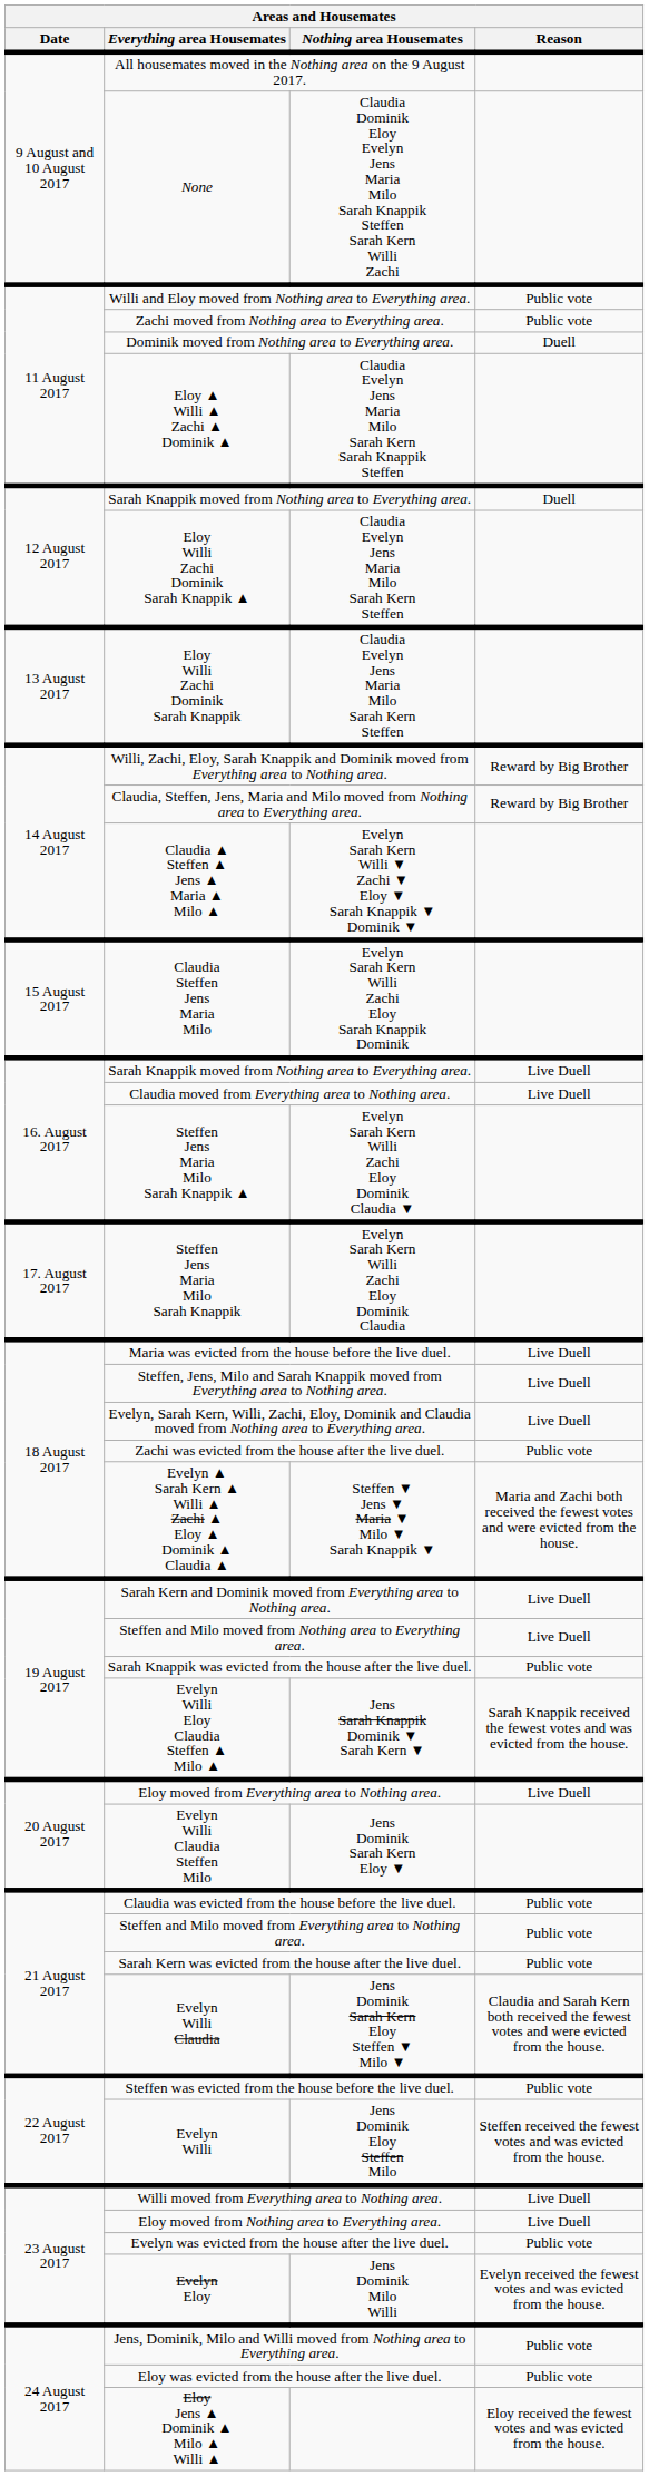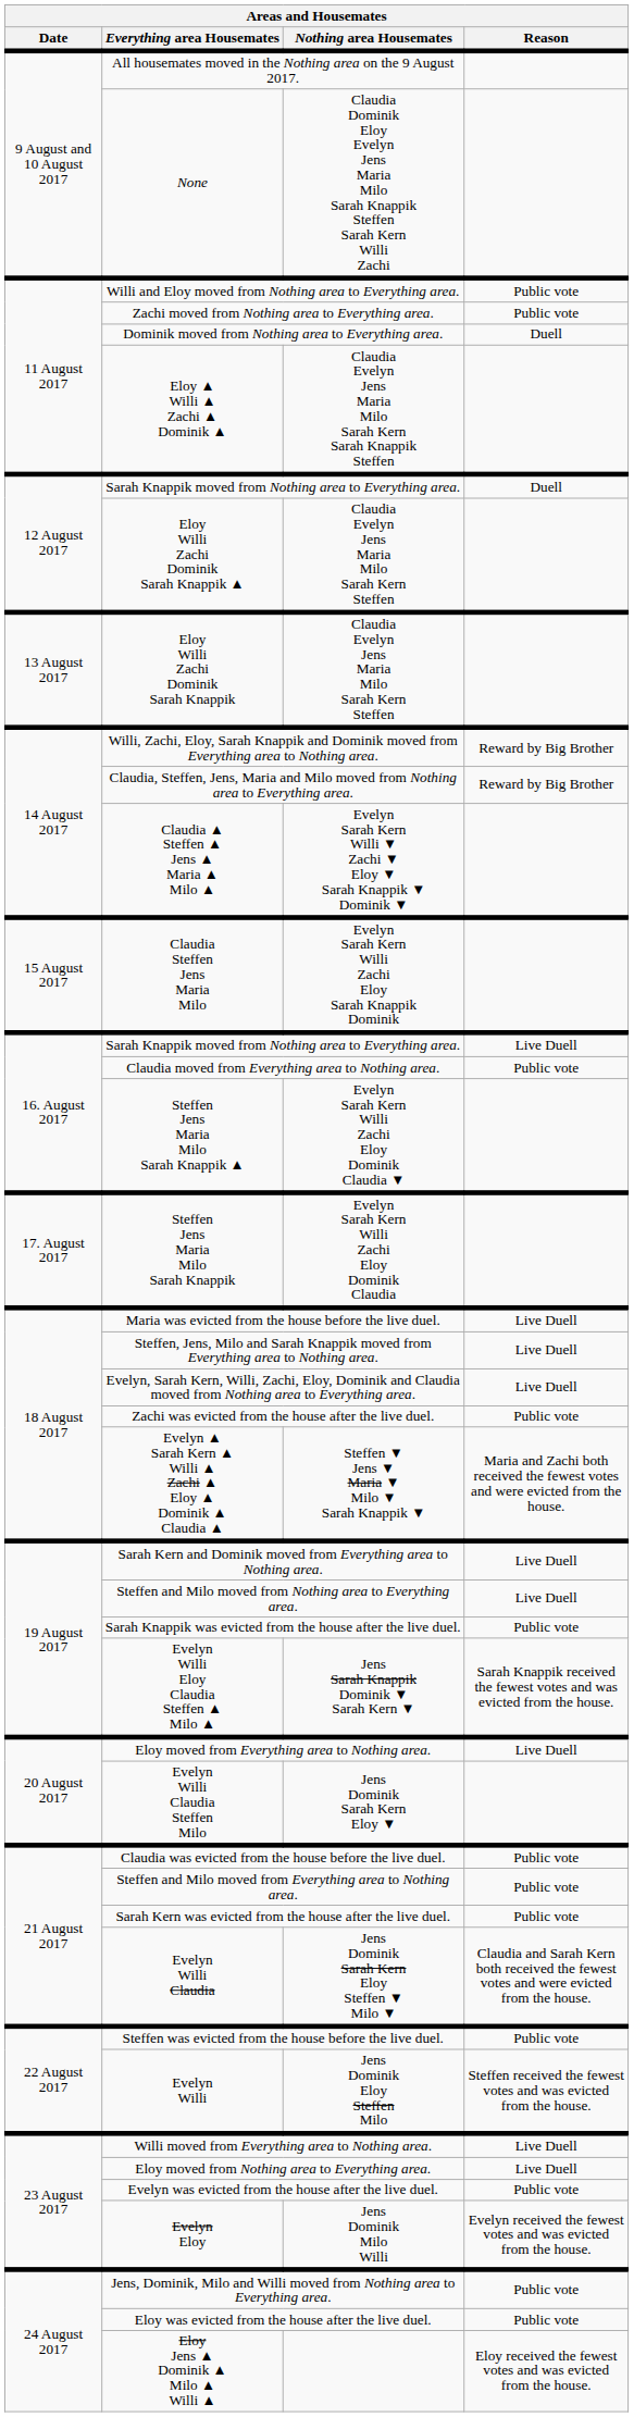 <table class="wikitable" style="width:100%; text-align:center; line-height:15px; font-size:90%;">
 <tr>
 <th colspan="4">Areas and Housemates</th>
 </tr>
 <tr class="hintergrandfarbe5">
 <th width="200">Date</th>
 <th width="400"><em>Everything</em> area Housemates</th>
 <th width="400"><em>Nothing</em> area Housemates</th>
 <th width="400">Reason</th>
 </tr>
 <tr style="border-top:5px solid #000000;">
 <td rowspan="2">9 August and<br>10 August 2017</td>
 <td colspan="2">All housemates moved in the <em>Nothing area</em> on the 9 August 2017.</td>
 <td></td>
 </tr>
 <tr>
 <td><em>None</em></td>
 <td>Claudia<br>Dominik<br>Eloy<br>Evelyn<br>Jens<br>Maria<br>Milo<br>Sarah Knappik<br>Steffen<br>Sarah Kern<br>Willi<br>Zachi</td>
 <td></td>
 </tr>
 <tr style="border-top:5px solid #000000;">
 <td rowspan="4">11 August 2017</td>
 <td colspan="2">Willi and Eloy moved from <em>Nothing area</em> to <em>Everything area</em>.</td>
 <td>Public vote</td>
 </tr>
 <tr>
 <td colspan="2">Zachi moved from <em>Nothing area</em> to <em>Everything area</em>.</td>
 <td>Public vote</td>
 </tr>
 <tr>
 <td colspan="2">Dominik moved from <em>Nothing area</em> to <em>Everything area</em>.</td>
 <td>Duell</td>
 </tr>
 <tr>
 <td>Eloy <span>▲</span><br>Willi <span>▲</span><br>Zachi <span>▲</span><br>Dominik <span>▲</span></td>
 <td>Claudia<br>Evelyn<br>Jens<br>Maria<br>Milo<br>Sarah Kern<br>Sarah Knappik<br>Steffen</td>
 <td></td>
 </tr>
 <tr style="border-top:5px solid #000000;">
 <td rowspan="2">12 August 2017</td>
 <td colspan="2">Sarah Knappik moved from <em>Nothing area</em> to <em>Everything area</em>.</td>
 <td>Duell</td>
 </tr>
 <tr>
 <td>Eloy<br>Willi<br>Zachi<br>Dominik<br>Sarah Knappik <span>▲</span></td>
 <td>Claudia<br>Evelyn<br>Jens<br>Maria<br>Milo<br>Sarah Kern<br>Steffen</td>
 <td></td>
 </tr>
 <tr style="border-top:5px solid #000000;">
 <td>13 August 2017</td>
 <td>Eloy<br>Willi<br>Zachi<br>Dominik<br>Sarah Knappik</td>
 <td>Claudia<br>Evelyn<br>Jens<br>Maria<br>Milo<br>Sarah Kern<br>Steffen</td>
 <td></td>
 </tr>
 <tr style="border-top:5px solid #000000;">
 <td rowspan="3">14 August 2017</td>
 <td colspan="2">Willi, Zachi, Eloy, Sarah Knappik and Dominik moved from <em>Everything area</em> to <em>Nothing area</em>.</td>
 <td>Reward by Big Brother</td>
 </tr>
 <tr>
 <td colspan="2">Claudia, Steffen, Jens, Maria and Milo moved from <em>Nothing area</em> to <em>Everything area</em>.</td>
 <td>Reward by Big Brother</td>
 </tr>
 <tr>
 <td>Claudia <span>▲</span><br>Steffen <span>▲</span><br>Jens <span>▲</span><br>Maria <span>▲</span><br>Milo <span>▲</span></td>
 <td>Evelyn<br>Sarah Kern<br>Willi <span>▼</span><br>Zachi <span>▼</span><br>Eloy <span>▼</span><br>Sarah Knappik <span>▼</span><br>Dominik <span>▼</span></td>
 <td></td>
 </tr>
 <tr style="border-top:5px solid #000000;">
 <td>15 August 2017</td>
 <td>Claudia<br>Steffen<br>Jens<br>Maria<br>Milo</td>
 <td>Evelyn<br>Sarah Kern<br>Willi<br>Zachi<br>Eloy<br>Sarah Knappik<br>Dominik</td>
 <td></td>
 </tr>
 <tr style="border-top:5px solid #000000;">
 <td rowspan="3">16. August 2017</td>
 <td colspan="2">Sarah Knappik moved from <em>Nothing area</em> to <em>Everything area</em>.</td>
 <td>Live Duell</td>
 </tr>
 <tr>
 <td colspan="2">Claudia moved from <em>Everything area</em> to <em>Nothing area</em>.</td>
-<td>Live Duell</td>
+<td>Public vote</td>
 </tr>
 <tr>
 <td>Steffen<br>Jens<br>Maria<br>Milo<br>Sarah Knappik <span>▲</span></td>
 <td>Evelyn<br>Sarah Kern<br>Willi<br>Zachi<br>Eloy<br>Dominik<br>Claudia <span>▼</span></td>
 <td></td>
 </tr>
 <tr style="border-top:5px solid #000000;">
 <td>17. August 2017</td>
 <td>Steffen<br>Jens<br>Maria<br>Milo<br>Sarah Knappik</td>
 <td>Evelyn<br>Sarah Kern<br>Willi<br>Zachi<br>Eloy<br>Dominik<br>Claudia</td>
 <td></td>
 </tr>
 <tr style="border-top:5px solid #000000;">
 <td rowspan="5">18 August 2017</td>
 <td colspan="2">Maria was evicted from the house before the live duel.</td>
 <td>Live Duell</td>
 </tr>
 <tr>
 <td colspan="2">Steffen, Jens, Milo and Sarah Knappik moved from <em>Everything area</em> to <em>Nothing area</em>.</td>
 <td>Live Duell</td>
 </tr>
 <tr>
 <td colspan="2">Evelyn, Sarah Kern, Willi, Zachi, Eloy, Dominik and Claudia moved from <em>Nothing area</em> to <em>Everything area</em>.</td>
 <td>Live Duell</td>
 </tr>
 <tr>
 <td colspan="2">Zachi was evicted from the house after the live duel.</td>
 <td>Public vote</td>
 </tr>
 <tr>
 <td>Evelyn <span>▲</span><br>Sarah Kern <span>▲</span><br>Willi <span>▲</span><br><s>Zachi</s> <span>▲</span><br>Eloy <span>▲</span><br>Dominik <span>▲</span><br>Claudia <span>▲</span></td>
 <td>Steffen <span>▼</span><br>Jens <span>▼</span><br><s>Maria</s> <span>▼</span><br>Milo <span>▼</span><br>Sarah Knappik <span>▼</span></td>
 <td>Maria and Zachi both received the fewest votes and were evicted from the house.</td>
 </tr>
 <tr style="border-top:5px solid #000000;">
 <td rowspan="4">19 August 2017</td>
 <td colspan="2">Sarah Kern and Dominik moved from <em>Everything area</em> to <em>Nothing area</em>.</td>
 <td>Live Duell</td>
 </tr>
 <tr>
 <td colspan="2">Steffen and Milo moved from <em>Nothing area</em> to <em>Everything area</em>.</td>
 <td>Live Duell</td>
 </tr>
 <tr>
 <td colspan="2">Sarah Knappik was evicted from the house after the live duel.</td>
 <td>Public vote</td>
 </tr>
 <tr>
 <td>Evelyn<br>Willi<br>Eloy<br>Claudia<br>Steffen <span>▲</span><br>Milo <span>▲</span></td>
 <td>Jens<br><s>Sarah Knappik</s><br>Dominik <span>▼</span><br>Sarah Kern <span>▼</span></td>
 <td>Sarah Knappik received the fewest votes and was evicted from the house.</td>
 </tr>
 <tr style="border-top:5px solid #000000;">
 <td rowspan="2">20 August 2017</td>
 <td colspan="2">Eloy moved from <em>Everything area</em> to <em>Nothing area</em>.</td>
 <td>Live Duell</td>
 </tr>
 <tr>
 <td>Evelyn<br>Willi<br>Claudia<br>Steffen<br>Milo</td>
 <td>Jens<br>Dominik<br>Sarah Kern<br>Eloy <span>▼</span></td>
 <td></td>
 </tr>
 <tr style="border-top:5px solid #000000;">
 <td rowspan="4">21 August 2017</td>
 <td colspan="2">Claudia was evicted from the house before the live duel.</td>
 <td>Public vote</td>
 </tr>
 <tr>
 <td colspan="2">Steffen and Milo moved from <em>Everything area</em> to <em>Nothing area</em>.</td>
 <td>Public vote</td>
 </tr>
 <tr>
 <td colspan="2">Sarah Kern was evicted from the house after the live duel.</td>
 <td>Public vote</td>
 </tr>
 <tr>
 <td>Evelyn<br>Willi<br><s>Claudia</s></td>
 <td>Jens<br>Dominik<br><s>Sarah Kern</s><br>Eloy<br>Steffen <span>▼</span><br>Milo <span>▼</span></td>
 <td>Claudia and Sarah Kern both received the fewest votes and were evicted from the house.</td>
 </tr>
 <tr style="border-top:5px solid #000000;">
 <td rowspan="2">22 August 2017</td>
 <td colspan="2">Steffen was evicted from the house before the live duel.</td>
 <td>Public vote</td>
 </tr>
 <tr>
 <td>Evelyn<br>Willi</td>
 <td>Jens<br>Dominik<br>Eloy<br><s>Steffen</s><br>Milo</td>
 <td>Steffen received the fewest votes and was evicted from the house.</td>
 </tr>
 <tr style="border-top:5px solid #000000;">
 <td rowspan="4">23 August 2017</td>
 <td colspan="2">Willi moved from <em>Everything area</em> to <em>Nothing area</em>.</td>
 <td>Live Duell</td>
 </tr>
 <tr>
 <td colspan="2">Eloy moved from <em>Nothing area</em> to <em>Everything area</em>.</td>
 <td>Live Duell</td>
 </tr>
 <tr>
 <td colspan="2">Evelyn was evicted from the house after the live duel.</td>
 <td>Public vote</td>
 </tr>
 <tr>
 <td><s>Evelyn</s><br>Eloy</td>
 <td>Jens<br>Dominik<br>Milo<br>Willi</td>
 <td>Evelyn received the fewest votes and was evicted from the house.</td>
 </tr>
 <tr style="border-top:5px solid #000000;">
 <td rowspan="3">24 August 2017</td>
 <td colspan="2">Jens, Dominik, Milo and Willi  moved from <em>Nothing area</em> to <em>Everything area</em>.</td>
 <td>Public vote</td>
 </tr>
 <tr>
 <td colspan="2">Eloy was evicted from the house after the live duel.</td>
 <td>Public vote</td>
 </tr>
 <tr>
 <td><s>Eloy</s><br>Jens <span>▲</span><br>Dominik <span>▲</span><br>Milo <span>▲</span><br>Willi <span>▲</span></td>
 <td></td>
 <td>Eloy received the fewest votes and was evicted from the house.</td>
 </tr>
 </table>
